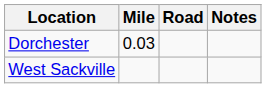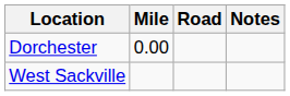 <table class=wikitable>
 <tr>
 <th>Location</th>
 <th>Mile</th>
 <th>Road</th>
 <th>Notes</th>
 </tr>
 <tr>
 <td><a href='#'>Dorchester</a></td>
-<td>0.03</td>
+<td>0.00</td>
 <td></td>
 <td></td>
 </tr>
 <tr>
 <td><a href='#'>West Sackville</a></td>
 <td></td>
 <td></td>
 <td></td>
 </tr>
 </table>
